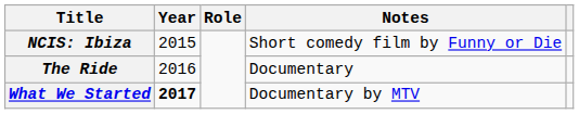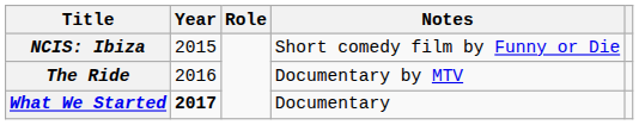 <table class="wikitable plainrowheaders">
 <tr>
 <th scope="col">Title</th>
 <th scope="col">Year</th>
 <th scope="col">Role</th>
 <th scope="col">Notes</th>
 <th scope="col" class="unsortable"></th>
 </tr>
 <tr>
 <th scope="row"><em>NCIS: Ibiza</em></th>
 <td>2015</td>
 <td rowspan="3"></td>
 <td>Short comedy film by <a href='#'>Funny or Die</a></td>
 <td style="text-align:center;"></td>
 </tr>
 <tr>
 <th scope="row"><em>The Ride</em></th>
 <td>2016</td>
-<td>Documentary</td>
+<td>Documentary by <a href='#'>MTV</a></td>
 <td style="text-align:center;"></td>
 </tr>
 <tr>
 <th scope="row"><em><a href='#'>What We Started</a></em></th>
 <td><strong>2017</strong></td>
-<td>Documentary by <a href='#'>MTV</a></td>
+<td>Documentary</td>
 <td style="text-align:center;"></td>
 </tr>
 </table>
